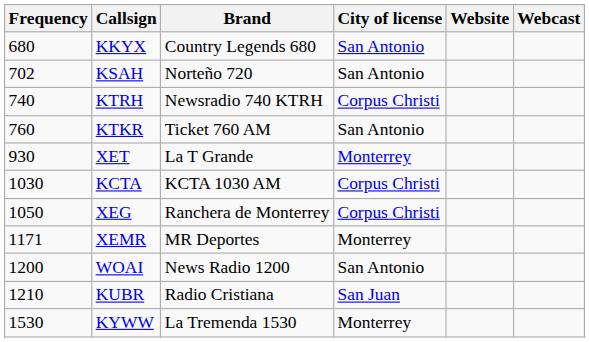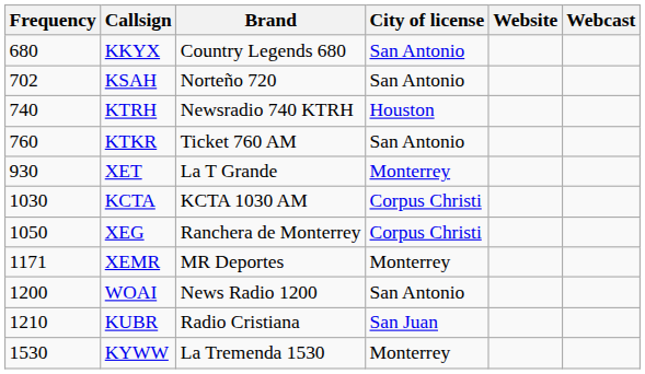 <table class="sortable wikitable">
 <tr>
 <th>Frequency</th>
 <th>Callsign</th>
 <th>Brand</th>
 <th>City of license</th>
 <th>Website</th>
 <th>Webcast</th>
 </tr>
 <tr style="vertical-align: top; text-align: left;">
 <td>680</td>
 <td><a href='#'>KKYX</a></td>
 <td>Country Legends 680</td>
 <td><a href='#'>San Antonio</a></td>
 <td></td>
 <td></td>
 </tr>
 <tr style="vertical-align: top; text-align: left;">
 <td>702</td>
 <td><a href='#'>KSAH</a></td>
 <td>Norteño 720</td>
 <td>San Antonio</td>
 <td></td>
 <td></td>
 </tr>
 <tr style="vertical-align: top; text-align: left;">
 <td>740</td>
 <td><a href='#'>KTRH</a></td>
 <td>Newsradio 740 KTRH</td>
-<td><a href='#'>Corpus Christi</a></td>
+<td><a href='#'>Houston</a></td>
 <td></td>
 <td></td>
 </tr>
 <tr style="vertical-align: top; text-align: left;">
 <td>760</td>
 <td><a href='#'>KTKR</a></td>
 <td>Ticket 760 AM</td>
 <td>San Antonio</td>
 <td></td>
 <td></td>
 </tr>
 <tr style="vertical-align: top; text-align: left;">
 <td>930</td>
 <td><a href='#'>XET</a></td>
 <td>La T Grande</td>
 <td><a href='#'>Monterrey</a></td>
 <td></td>
 <td></td>
 </tr>
 <tr style="vertical-align: top; text-align: left;">
 <td>1030</td>
 <td><a href='#'>KCTA</a></td>
 <td>KCTA 1030 AM</td>
 <td><a href='#'>Corpus Christi</a></td>
 <td></td>
 <td></td>
 </tr>
 <tr style="vertical-align: top; text-align: left;">
 <td>1050</td>
 <td><a href='#'>XEG</a></td>
 <td>Ranchera de Monterrey</td>
 <td><a href='#'>Corpus Christi</a></td>
 <td></td>
 <td></td>
 </tr>
 <tr style="vertical-align: top; text-align: left;">
 <td>1171</td>
 <td><a href='#'>XEMR</a></td>
 <td>MR Deportes</td>
 <td>Monterrey</td>
 <td></td>
 <td></td>
 </tr>
 <tr style="vertical-align: top; text-align: left;">
 <td>1200</td>
 <td><a href='#'>WOAI</a></td>
 <td>News Radio 1200</td>
 <td>San Antonio</td>
 <td></td>
 <td></td>
 </tr>
 <tr style="vertical-align: top; text-align: left;">
 <td>1210</td>
 <td><a href='#'>KUBR</a></td>
 <td>Radio Cristiana</td>
 <td><a href='#'>San Juan</a></td>
 <td></td>
 <td></td>
 </tr>
 <tr style="vertical-align: top; text-align: left;">
 <td>1530</td>
 <td><a href='#'>KYWW</a></td>
 <td>La Tremenda 1530</td>
 <td>Monterrey</td>
 <td></td>
 <td></td>
 </tr>
 </table>
